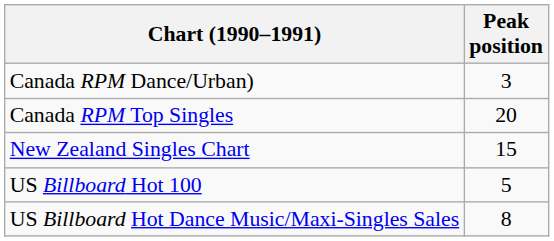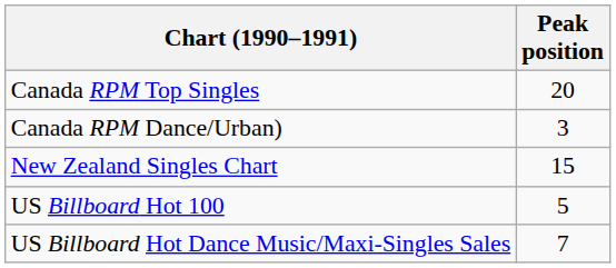 <table class="wikitable sortable">
 <tr>
 <th>Chart (1990–1991)</th>
 <th>Peak<br>position</th>
 </tr>
 <tr>
+<td>Canada <a href='#'><em>RPM</em> Top Singles</a></td>
+<td align = "center">20</td>
+</tr>
+<tr>
 <td>Canada <em>RPM</em> Dance/Urban)</td>
 <td align = "center">3</td>
-</tr>
-<tr>
-<td>Canada <a href='#'><em>RPM</em> Top Singles</a></td>
-<td align = "center">20</td>
 </tr>
 <tr>
 <td><a href='#'>New Zealand Singles Chart</a></td>
 <td align="center">15</td>
 </tr>
 <tr>
 <td>US <a href='#'><em>Billboard</em> Hot 100</a></td>
 <td align="center">5</td>
 </tr>
 <tr>
 <td>US <em>Billboard</em> <a href='#'>Hot Dance Music/Maxi-Singles Sales</a></td>
-<td align="center">8</td>
+<td align="center">7</td>
 </tr>
 </table>
